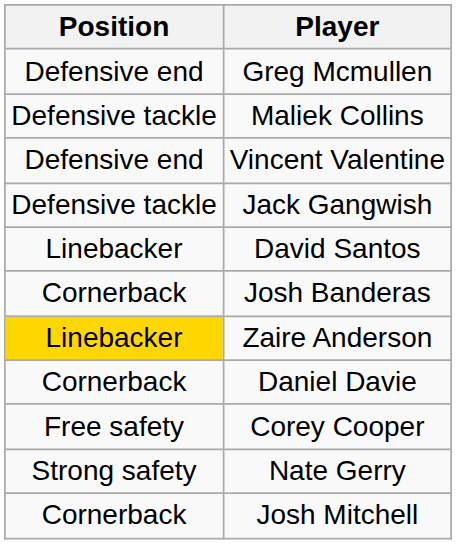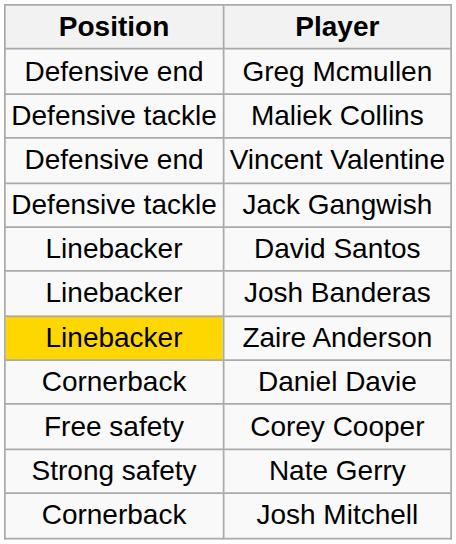 <table class="wikitable" style="text-align: center;">
 <tr>
 <th>Position</th>
 <th>Player</th>
 </tr>
 <tr>
 <td>Defensive end</td>
 <td>Greg Mcmullen</td>
 </tr>
 <tr>
 <td>Defensive tackle</td>
 <td>Maliek Collins</td>
 </tr>
 <tr>
 <td>Defensive end</td>
 <td>Vincent Valentine</td>
 </tr>
 <tr>
 <td>Defensive tackle</td>
 <td>Jack Gangwish</td>
 </tr>
 <tr>
 <td>Linebacker</td>
 <td>David Santos</td>
 </tr>
 <tr>
-<td>Cornerback</td>
+<td>Linebacker</td>
 <td>Josh Banderas</td>
 </tr>
 <tr>
 <td style="background: gold;">Linebacker</td>
 <td>Zaire Anderson</td>
 </tr>
 <tr>
 <td>Cornerback</td>
 <td>Daniel Davie</td>
 </tr>
 <tr>
 <td>Free safety</td>
 <td>Corey Cooper</td>
 </tr>
 <tr>
 <td>Strong safety</td>
 <td>Nate Gerry</td>
 </tr>
 <tr>
 <td>Cornerback</td>
 <td>Josh Mitchell</td>
 </tr>
 </table>
